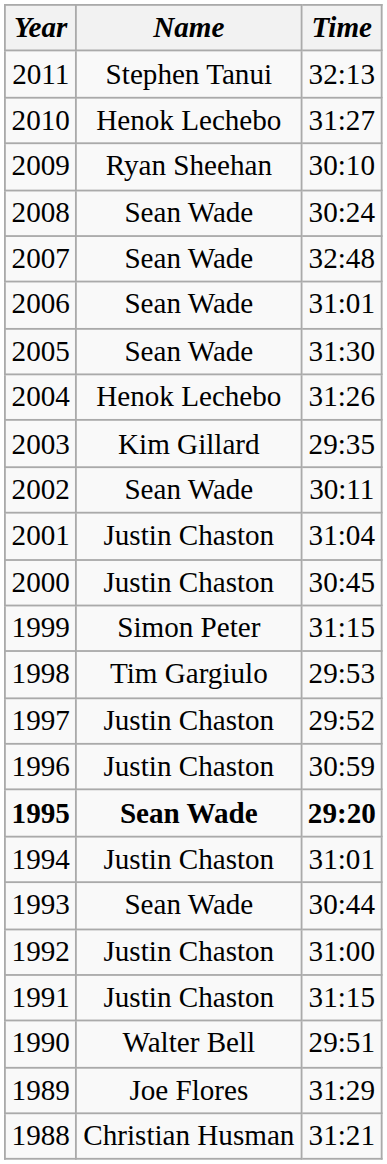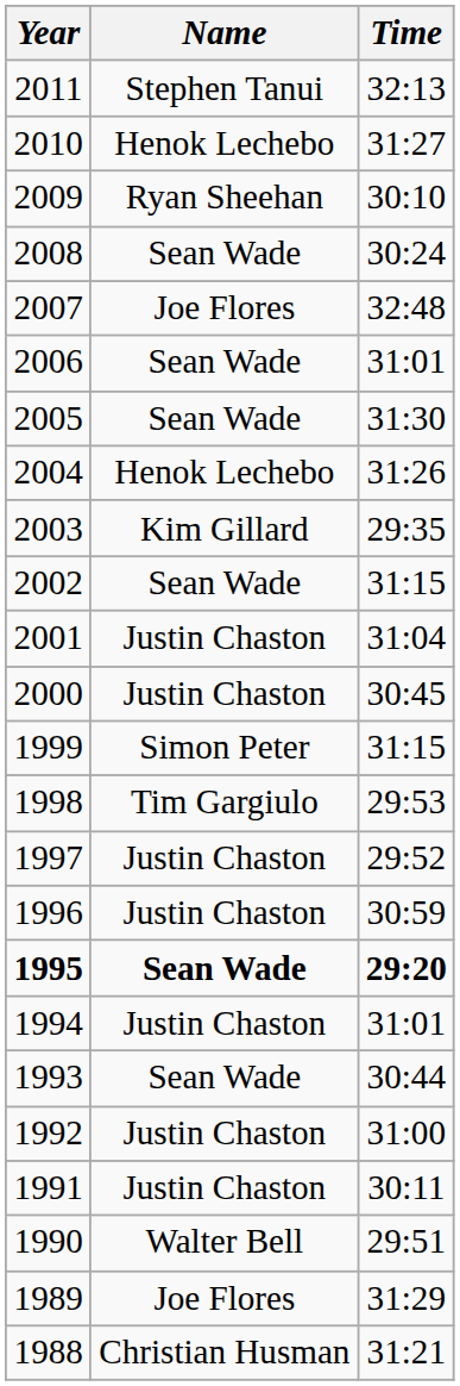 <table class="wikitable" style="text-align:center" border="1">
 <tr>
 <th><em>Year</em></th>
 <th><em>Name</em></th>
 <th><em>Time</em></th>
 </tr>
 <tr>
 <td>2011</td>
 <td>Stephen Tanui</td>
 <td>32:13</td>
 </tr>
 <tr>
 <td>2010</td>
 <td>Henok Lechebo</td>
 <td>31:27</td>
 </tr>
 <tr>
 <td>2009</td>
 <td>Ryan Sheehan</td>
 <td>30:10</td>
 </tr>
 <tr>
 <td>2008</td>
 <td>Sean Wade</td>
 <td>30:24</td>
 </tr>
 <tr>
 <td>2007</td>
-<td>Sean Wade</td>
+<td>Joe Flores</td>
 <td>32:48</td>
 </tr>
 <tr>
 <td>2006</td>
 <td>Sean Wade</td>
 <td>31:01</td>
 </tr>
 <tr>
 <td>2005</td>
 <td>Sean Wade</td>
 <td>31:30</td>
 </tr>
 <tr>
 <td>2004</td>
 <td>Henok Lechebo</td>
 <td>31:26</td>
 </tr>
 <tr>
 <td>2003</td>
 <td>Kim Gillard</td>
 <td>29:35</td>
 </tr>
 <tr>
 <td>2002</td>
 <td>Sean Wade</td>
-<td>30:11</td>
+<td>31:15</td>
 </tr>
 <tr>
 <td>2001</td>
 <td>Justin Chaston</td>
 <td>31:04</td>
 </tr>
 <tr>
 <td>2000</td>
 <td>Justin Chaston</td>
 <td>30:45</td>
 </tr>
 <tr>
 <td>1999</td>
 <td>Simon Peter</td>
 <td>31:15</td>
 </tr>
 <tr>
 <td>1998</td>
 <td>Tim Gargiulo</td>
 <td>29:53</td>
 </tr>
 <tr>
 <td>1997</td>
 <td>Justin Chaston</td>
 <td>29:52</td>
 </tr>
 <tr>
 <td>1996</td>
 <td>Justin Chaston</td>
 <td>30:59</td>
 </tr>
 <tr>
 <td><strong>1995</strong></td>
 <td><strong>Sean Wade</strong></td>
 <td><strong>29:20</strong></td>
 </tr>
 <tr>
 <td>1994</td>
 <td>Justin Chaston</td>
 <td>31:01</td>
 </tr>
 <tr>
 <td>1993</td>
 <td>Sean Wade</td>
 <td>30:44</td>
 </tr>
 <tr>
 <td>1992</td>
 <td>Justin Chaston</td>
 <td>31:00</td>
 </tr>
 <tr>
 <td>1991</td>
 <td>Justin Chaston</td>
-<td>31:15</td>
+<td>30:11</td>
 </tr>
 <tr>
 <td>1990</td>
 <td>Walter Bell</td>
 <td>29:51</td>
 </tr>
 <tr>
 <td>1989</td>
 <td>Joe Flores</td>
 <td>31:29</td>
 </tr>
 <tr>
 <td>1988</td>
 <td>Christian Husman</td>
 <td>31:21</td>
 </tr>
 </table>
